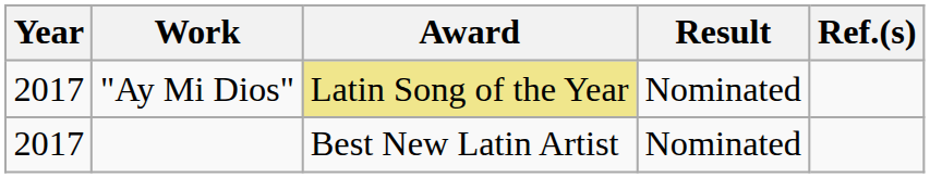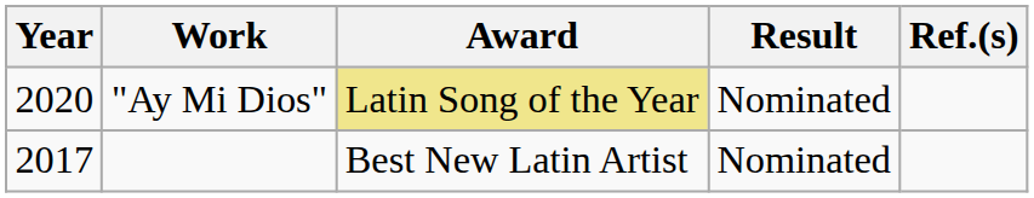 <table class="wikitable">
 <tr>
 <th>Year</th>
 <th>Work</th>
 <th>Award</th>
 <th>Result</th>
 <th>Ref.(s)</th>
 </tr>
 <tr>
-<td>2017</td>
+<td>2020</td>
 <td>"Ay Mi Dios"</td>
 <td style="background: khaki;">Latin Song of the Year</td>
 <td>Nominated</td>
 <td></td>
 </tr>
 <tr>
 <td>2017</td>
 <td></td>
 <td>Best New Latin Artist</td>
 <td>Nominated</td>
 <td></td>
 </tr>
 </table>
